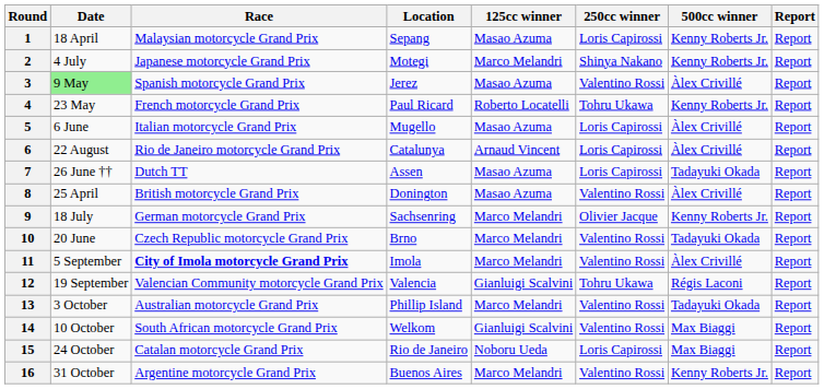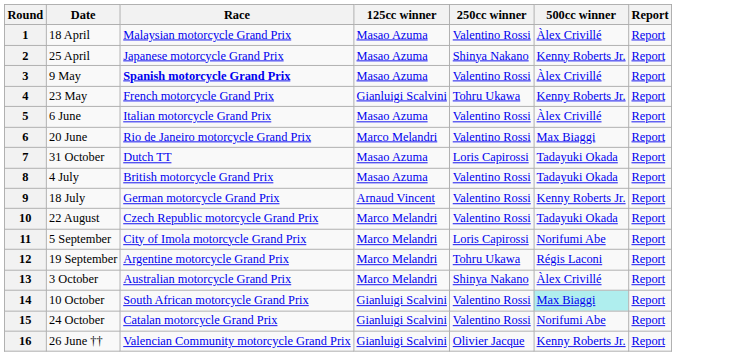 <table class="wikitable" style="font-size: 85%;">
 <tr>
 <th>Round</th>
 <th>Date</th>
 <th>Race</th>
-<th>Location</th>
 <th>125cc winner</th>
 <th>250cc winner</th>
 <th>500cc winner</th>
 <th>Report</th>
 </tr>
 <tr>
 <th>1</th>
 <td>18 April</td>
 <td> <a href='#'>Malaysian motorcycle Grand Prix</a></td>
-<td><a href='#'>Sepang</a></td>
 <td> <a href='#'>Masao Azuma</a></td>
-<td> <a href='#'>Loris Capirossi</a></td>
-<td> <a href='#'>Kenny Roberts Jr.</a></td>
+<td> <a href='#'>Valentino Rossi</a></td>
+<td> <a href='#'>Àlex Crivillé</a></td>
 <td><a href='#'>Report</a></td>
 </tr>
 <tr>
 <th>2</th>
-<td>4 July</td>
+<td>25 April</td>
 <td> <a href='#'>Japanese motorcycle Grand Prix</a></td>
-<td><a href='#'>Motegi</a></td>
-<td> <a href='#'>Marco Melandri</a></td>
+<td> <a href='#'>Masao Azuma</a></td>
 <td> <a href='#'>Shinya Nakano</a></td>
 <td> <a href='#'>Kenny Roberts Jr.</a></td>
 <td><a href='#'>Report</a></td>
 </tr>
 <tr>
 <th>3</th>
-<td style="background: lightgreen;">9 May</td>
-<td> <a href='#'>Spanish motorcycle Grand Prix</a></td>
-<td><a href='#'>Jerez</a></td>
+<td>9 May</td>
+<td><strong> <a href='#'>Spanish motorcycle Grand Prix</a></strong></td>
 <td> <a href='#'>Masao Azuma</a></td>
 <td> <a href='#'>Valentino Rossi</a></td>
 <td> <a href='#'>Àlex Crivillé</a></td>
 <td><a href='#'>Report</a></td>
 </tr>
 <tr>
 <th>4</th>
 <td>23 May</td>
 <td> <a href='#'>French motorcycle Grand Prix</a></td>
-<td><a href='#'>Paul Ricard</a></td>
-<td> <a href='#'>Roberto Locatelli</a></td>
+<td> <a href='#'>Gianluigi Scalvini</a></td>
 <td> <a href='#'>Tohru Ukawa</a></td>
 <td> <a href='#'>Kenny Roberts Jr.</a></td>
 <td><a href='#'>Report</a></td>
 </tr>
 <tr>
 <th>5</th>
 <td>6 June</td>
 <td> <a href='#'>Italian motorcycle Grand Prix</a></td>
-<td><a href='#'>Mugello</a></td>
 <td> <a href='#'>Masao Azuma</a></td>
-<td> <a href='#'>Loris Capirossi</a></td>
+<td> <a href='#'>Valentino Rossi</a></td>
 <td> <a href='#'>Àlex Crivillé</a></td>
 <td><a href='#'>Report</a></td>
 </tr>
 <tr>
 <th>6</th>
-<td>22 August</td>
+<td>20 June</td>
 <td> <a href='#'>Rio de Janeiro motorcycle Grand Prix</a></td>
-<td><a href='#'>Catalunya</a></td>
-<td> <a href='#'>Arnaud Vincent</a></td>
-<td> <a href='#'>Loris Capirossi</a></td>
-<td> <a href='#'>Àlex Crivillé</a></td>
+<td> <a href='#'>Marco Melandri</a></td>
+<td> <a href='#'>Valentino Rossi</a></td>
+<td> <a href='#'>Max Biaggi</a></td>
 <td><a href='#'>Report</a></td>
 </tr>
 <tr>
 <th>7</th>
-<td>26 June ††</td>
+<td>31 October</td>
 <td> <a href='#'>Dutch TT</a></td>
-<td><a href='#'>Assen</a></td>
 <td> <a href='#'>Masao Azuma</a></td>
 <td> <a href='#'>Loris Capirossi</a></td>
 <td> <a href='#'>Tadayuki Okada</a></td>
 <td><a href='#'>Report</a></td>
 </tr>
 <tr>
 <th>8</th>
-<td>25 April</td>
+<td>4 July</td>
 <td> <a href='#'>British motorcycle Grand Prix</a></td>
-<td><a href='#'>Donington</a></td>
 <td> <a href='#'>Masao Azuma</a></td>
 <td> <a href='#'>Valentino Rossi</a></td>
-<td> <a href='#'>Àlex Crivillé</a></td>
+<td> <a href='#'>Tadayuki Okada</a></td>
 <td><a href='#'>Report</a></td>
 </tr>
 <tr>
 <th>9</th>
 <td>18 July</td>
 <td> <a href='#'>German motorcycle Grand Prix</a></td>
-<td><a href='#'>Sachsenring</a></td>
-<td> <a href='#'>Marco Melandri</a></td>
-<td> <a href='#'>Olivier Jacque</a></td>
+<td> <a href='#'>Arnaud Vincent</a></td>
+<td> <a href='#'>Valentino Rossi</a></td>
 <td> <a href='#'>Kenny Roberts Jr.</a></td>
 <td><a href='#'>Report</a></td>
 </tr>
 <tr>
 <th>10</th>
-<td>20 June</td>
+<td>22 August</td>
 <td> <a href='#'>Czech Republic motorcycle Grand Prix</a></td>
-<td><a href='#'>Brno</a></td>
 <td> <a href='#'>Marco Melandri</a></td>
 <td> <a href='#'>Valentino Rossi</a></td>
 <td> <a href='#'>Tadayuki Okada</a></td>
 <td><a href='#'>Report</a></td>
 </tr>
 <tr>
 <th>11</th>
 <td>5 September</td>
-<td><strong> <a href='#'>City of Imola motorcycle Grand Prix</a></strong></td>
-<td><a href='#'>Imola</a></td>
+<td> <a href='#'>City of Imola motorcycle Grand Prix</a></td>
 <td> <a href='#'>Marco Melandri</a></td>
-<td> <a href='#'>Valentino Rossi</a></td>
-<td> <a href='#'>Àlex Crivillé</a></td>
+<td> <a href='#'>Loris Capirossi</a></td>
+<td> <a href='#'>Norifumi Abe</a></td>
 <td><a href='#'>Report</a></td>
 </tr>
 <tr>
 <th>12</th>
 <td>19 September</td>
-<td> <a href='#'>Valencian Community motorcycle Grand Prix</a></td>
-<td><a href='#'>Valencia</a></td>
-<td> <a href='#'>Gianluigi Scalvini</a></td>
+<td> <a href='#'>Argentine motorcycle Grand Prix</a></td>
+<td> <a href='#'>Marco Melandri</a></td>
 <td> <a href='#'>Tohru Ukawa</a></td>
 <td> <a href='#'>Régis Laconi</a></td>
 <td><a href='#'>Report</a></td>
 </tr>
 <tr>
 <th>13</th>
 <td>3 October</td>
 <td> <a href='#'>Australian motorcycle Grand Prix</a></td>
-<td><a href='#'>Phillip Island</a></td>
 <td> <a href='#'>Marco Melandri</a></td>
-<td> <a href='#'>Valentino Rossi</a></td>
-<td> <a href='#'>Tadayuki Okada</a></td>
+<td> <a href='#'>Shinya Nakano</a></td>
+<td> <a href='#'>Àlex Crivillé</a></td>
 <td><a href='#'>Report</a></td>
 </tr>
 <tr>
 <th>14</th>
 <td>10 October</td>
 <td> <a href='#'>South African motorcycle Grand Prix</a></td>
-<td><a href='#'>Welkom</a></td>
 <td> <a href='#'>Gianluigi Scalvini</a></td>
 <td> <a href='#'>Valentino Rossi</a></td>
-<td> <a href='#'>Max Biaggi</a></td>
+<td style="background: paleturquoise;"> <a href='#'>Max Biaggi</a></td>
 <td><a href='#'>Report</a></td>
 </tr>
 <tr>
 <th>15</th>
 <td>24 October</td>
 <td> <a href='#'>Catalan motorcycle Grand Prix</a></td>
-<td><a href='#'>Rio de Janeiro</a></td>
-<td> <a href='#'>Noboru Ueda</a></td>
-<td> <a href='#'>Loris Capirossi</a></td>
-<td> <a href='#'>Max Biaggi</a></td>
+<td> <a href='#'>Gianluigi Scalvini</a></td>
+<td> <a href='#'>Valentino Rossi</a></td>
+<td> <a href='#'>Norifumi Abe</a></td>
 <td><a href='#'>Report</a></td>
 </tr>
 <tr>
 <th>16</th>
-<td>31 October</td>
-<td> <a href='#'>Argentine motorcycle Grand Prix</a></td>
-<td><a href='#'>Buenos Aires</a></td>
-<td> <a href='#'>Marco Melandri</a></td>
-<td> <a href='#'>Valentino Rossi</a></td>
+<td>26 June ††</td>
+<td> <a href='#'>Valencian Community motorcycle Grand Prix</a></td>
+<td> <a href='#'>Gianluigi Scalvini</a></td>
+<td> <a href='#'>Olivier Jacque</a></td>
 <td> <a href='#'>Kenny Roberts Jr.</a></td>
 <td><a href='#'>Report</a></td>
 </tr>
 </table>
